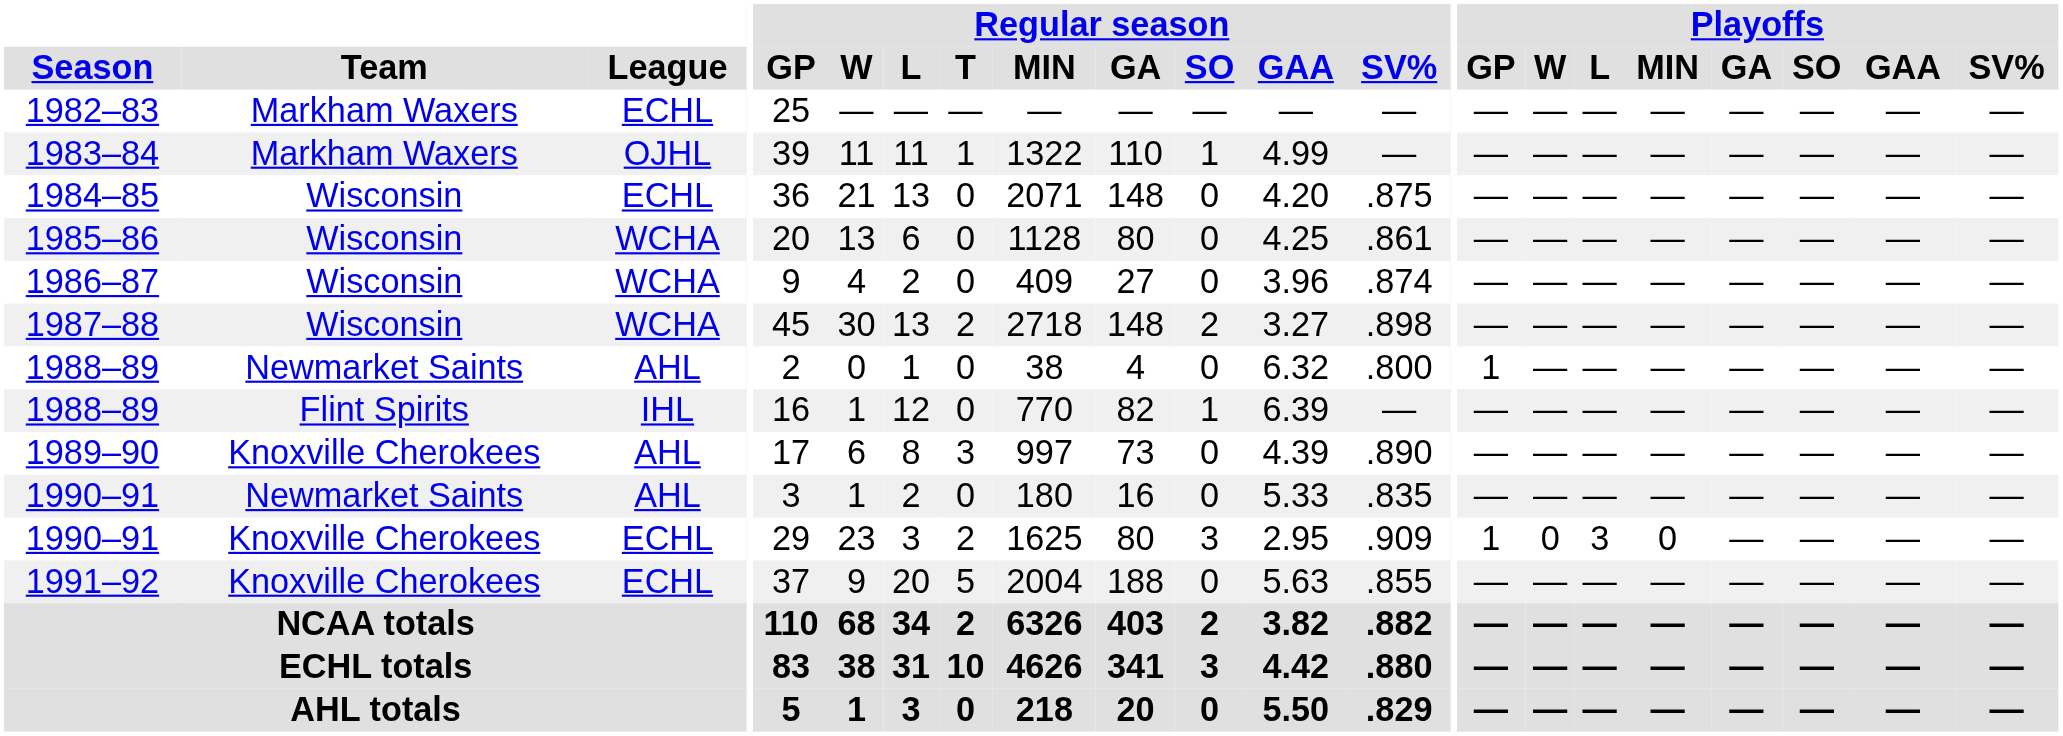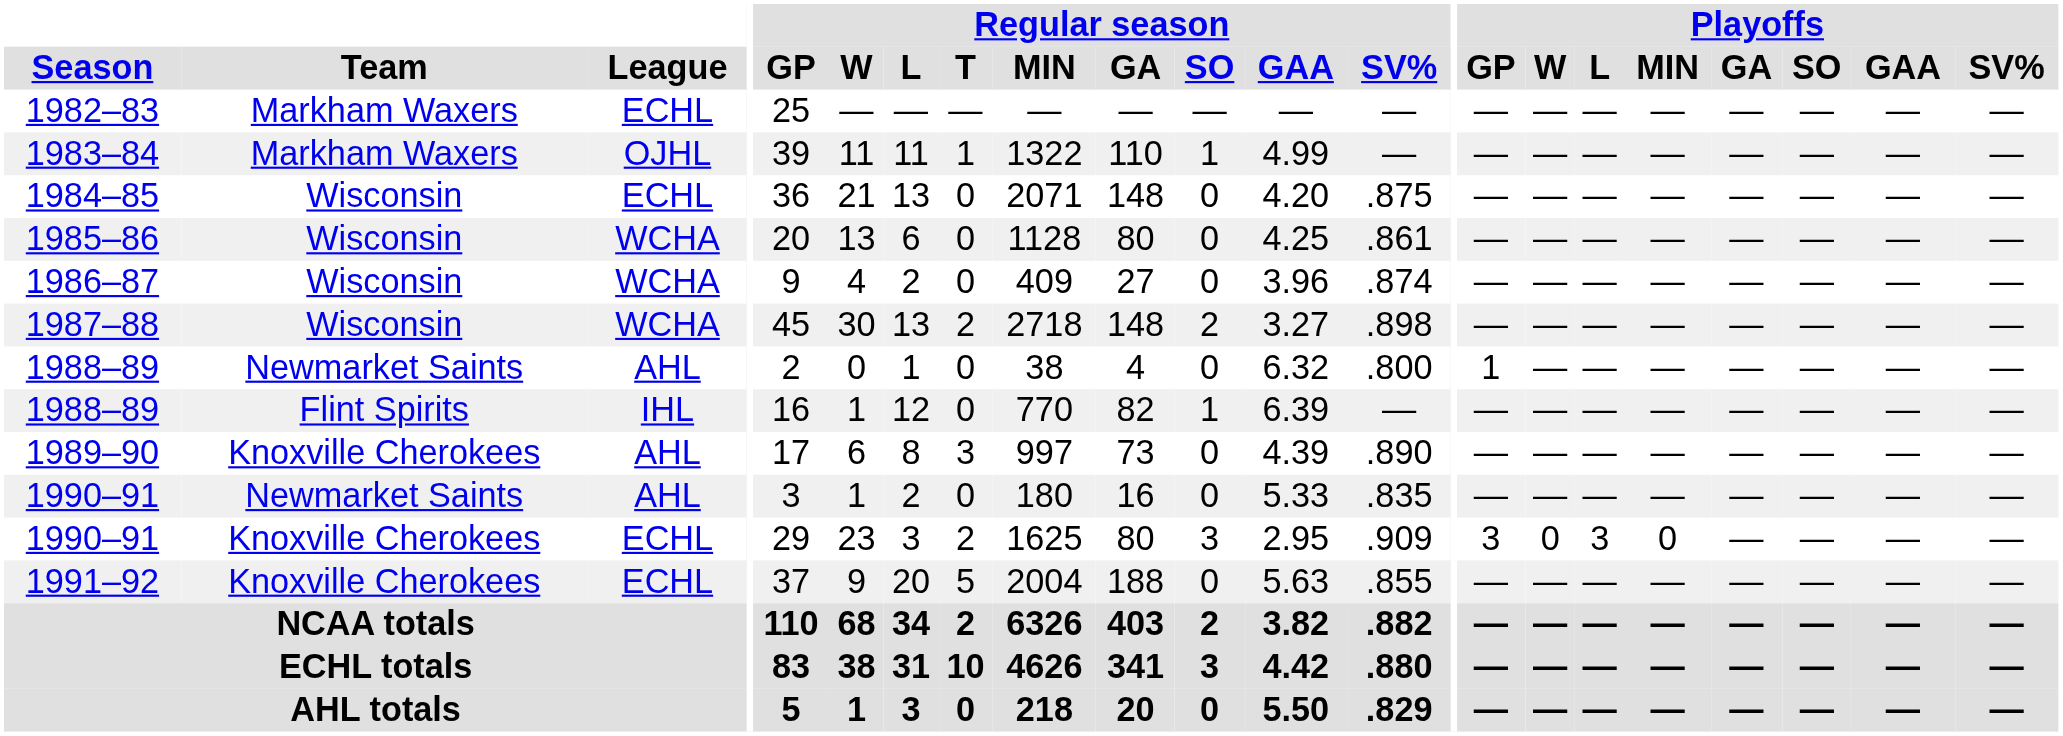 <table border="0" cellpadding="1" cellspacing="0" style="text-align:center; width:60em">
 <tr bgcolor="#e0e0e0">
 <th colspan="3" bgcolor="#ffffff"></th>
 <th rowspan="99" bgcolor="#ffffff"></th>
 <th colspan="9"><a href='#'>Regular season</a></th>
 <th rowspan="99" bgcolor="#ffffff"></th>
 <th colspan="8"><a href='#'>Playoffs</a></th>
 </tr>
 <tr bgcolor="#e0e0e0">
 <th><a href='#'>Season</a></th>
 <th>Team</th>
 <th>League</th>
 <th>GP</th>
 <th>W</th>
 <th>L</th>
 <th>T</th>
 <th>MIN</th>
 <th>GA</th>
 <th><a href='#'>SO</a></th>
 <th><a href='#'>GAA</a></th>
 <th><a href='#'>SV%</a></th>
 <th>GP</th>
 <th>W</th>
 <th>L</th>
 <th>MIN</th>
 <th>GA</th>
 <th>SO</th>
 <th>GAA</th>
 <th>SV%</th>
 </tr>
 <tr>
 <td><a href='#'>1982–83</a></td>
 <td><a href='#'>Markham Waxers</a></td>
 <td><a href='#'>ECHL</a></td>
 <td>25</td>
 <td>—</td>
 <td>—</td>
 <td>—</td>
 <td>—</td>
 <td>—</td>
 <td>—</td>
 <td>—</td>
 <td>—</td>
 <td>—</td>
 <td>—</td>
 <td>—</td>
 <td>—</td>
 <td>—</td>
 <td>—</td>
 <td>—</td>
 <td>—</td>
 </tr>
 <tr bgcolor="f0f0f0">
 <td><a href='#'>1983–84</a></td>
 <td><a href='#'>Markham Waxers</a></td>
 <td><a href='#'>OJHL</a></td>
 <td>39</td>
 <td>11</td>
 <td>11</td>
 <td>1</td>
 <td>1322</td>
 <td>110</td>
 <td>1</td>
 <td>4.99</td>
 <td>—</td>
 <td>—</td>
 <td>—</td>
 <td>—</td>
 <td>—</td>
 <td>—</td>
 <td>—</td>
 <td>—</td>
 <td>—</td>
 </tr>
 <tr>
 <td><a href='#'>1984–85</a></td>
 <td><a href='#'>Wisconsin</a></td>
 <td><a href='#'>ECHL</a></td>
 <td>36</td>
 <td>21</td>
 <td>13</td>
 <td>0</td>
 <td>2071</td>
 <td>148</td>
 <td>0</td>
 <td>4.20</td>
 <td>.875</td>
 <td>—</td>
 <td>—</td>
 <td>—</td>
 <td>—</td>
 <td>—</td>
 <td>—</td>
 <td>—</td>
 <td>—</td>
 </tr>
 <tr bgcolor="f0f0f0">
 <td><a href='#'>1985–86</a></td>
 <td><a href='#'>Wisconsin</a></td>
 <td><a href='#'>WCHA</a></td>
 <td>20</td>
 <td>13</td>
 <td>6</td>
 <td>0</td>
 <td>1128</td>
 <td>80</td>
 <td>0</td>
 <td>4.25</td>
 <td>.861</td>
 <td>—</td>
 <td>—</td>
 <td>—</td>
 <td>—</td>
 <td>—</td>
 <td>—</td>
 <td>—</td>
 <td>—</td>
 </tr>
 <tr>
 <td><a href='#'>1986–87</a></td>
 <td><a href='#'>Wisconsin</a></td>
 <td><a href='#'>WCHA</a></td>
 <td>9</td>
 <td>4</td>
 <td>2</td>
 <td>0</td>
 <td>409</td>
 <td>27</td>
 <td>0</td>
 <td>3.96</td>
 <td>.874</td>
 <td>—</td>
 <td>—</td>
 <td>—</td>
 <td>—</td>
 <td>—</td>
 <td>—</td>
 <td>—</td>
 <td>—</td>
 </tr>
 <tr bgcolor="f0f0f0">
 <td><a href='#'>1987–88</a></td>
 <td><a href='#'>Wisconsin</a></td>
 <td><a href='#'>WCHA</a></td>
 <td>45</td>
 <td>30</td>
 <td>13</td>
 <td>2</td>
 <td>2718</td>
 <td>148</td>
 <td>2</td>
 <td>3.27</td>
 <td>.898</td>
 <td>—</td>
 <td>—</td>
 <td>—</td>
 <td>—</td>
 <td>—</td>
 <td>—</td>
 <td>—</td>
 <td>—</td>
 </tr>
 <tr>
 <td><a href='#'>1988–89</a></td>
 <td><a href='#'>Newmarket Saints</a></td>
 <td><a href='#'>AHL</a></td>
 <td>2</td>
 <td>0</td>
 <td>1</td>
 <td>0</td>
 <td>38</td>
 <td>4</td>
 <td>0</td>
 <td>6.32</td>
 <td>.800</td>
 <td>1</td>
 <td>—</td>
 <td>—</td>
 <td>—</td>
 <td>—</td>
 <td>—</td>
 <td>—</td>
 <td>—</td>
 </tr>
 <tr bgcolor="f0f0f0">
 <td><a href='#'>1988–89</a></td>
 <td><a href='#'>Flint Spirits</a></td>
 <td><a href='#'>IHL</a></td>
 <td>16</td>
 <td>1</td>
 <td>12</td>
 <td>0</td>
 <td>770</td>
 <td>82</td>
 <td>1</td>
 <td>6.39</td>
 <td>—</td>
 <td>—</td>
 <td>—</td>
 <td>—</td>
 <td>—</td>
 <td>—</td>
 <td>—</td>
 <td>—</td>
 <td>—</td>
 </tr>
 <tr>
 <td><a href='#'>1989–90</a></td>
 <td><a href='#'>Knoxville Cherokees</a></td>
 <td><a href='#'>AHL</a></td>
 <td>17</td>
 <td>6</td>
 <td>8</td>
 <td>3</td>
 <td>997</td>
 <td>73</td>
 <td>0</td>
 <td>4.39</td>
 <td>.890</td>
 <td>—</td>
 <td>—</td>
 <td>—</td>
 <td>—</td>
 <td>—</td>
 <td>—</td>
 <td>—</td>
 <td>—</td>
 </tr>
 <tr bgcolor="f0f0f0">
 <td><a href='#'>1990–91</a></td>
 <td><a href='#'>Newmarket Saints</a></td>
 <td><a href='#'>AHL</a></td>
 <td>3</td>
 <td>1</td>
 <td>2</td>
 <td>0</td>
 <td>180</td>
 <td>16</td>
 <td>0</td>
 <td>5.33</td>
 <td>.835</td>
 <td>—</td>
 <td>—</td>
 <td>—</td>
 <td>—</td>
 <td>—</td>
 <td>—</td>
 <td>—</td>
 <td>—</td>
 </tr>
 <tr>
 <td><a href='#'>1990–91</a></td>
 <td><a href='#'>Knoxville Cherokees</a></td>
 <td><a href='#'>ECHL</a></td>
 <td>29</td>
 <td>23</td>
 <td>3</td>
 <td>2</td>
 <td>1625</td>
 <td>80</td>
 <td>3</td>
 <td>2.95</td>
 <td>.909</td>
-<td>1</td>
+<td>3</td>
 <td>0</td>
 <td>3</td>
 <td>0</td>
 <td>—</td>
 <td>—</td>
 <td>—</td>
 <td>—</td>
 </tr>
 <tr bgcolor="f0f0f0">
 <td><a href='#'>1991–92</a></td>
 <td><a href='#'>Knoxville Cherokees</a></td>
 <td><a href='#'>ECHL</a></td>
 <td>37</td>
 <td>9</td>
 <td>20</td>
 <td>5</td>
 <td>2004</td>
 <td>188</td>
 <td>0</td>
 <td>5.63</td>
 <td>.855</td>
 <td>—</td>
 <td>—</td>
 <td>—</td>
 <td>—</td>
 <td>—</td>
 <td>—</td>
 <td>—</td>
 <td>—</td>
 </tr>
 <tr bgcolor="#e0e0e0">
 <th colspan="3">NCAA totals</th>
 <th>110</th>
 <th>68</th>
 <th>34</th>
 <th>2</th>
 <th>6326</th>
 <th>403</th>
 <th>2</th>
 <th>3.82</th>
 <th>.882</th>
 <th>—</th>
 <th>—</th>
 <th>—</th>
 <th>—</th>
 <th>—</th>
 <th>—</th>
 <th>—</th>
 <th>—</th>
 </tr>
 <tr bgcolor="#e0e0e0">
 <th colspan="3">ECHL totals</th>
 <th>83</th>
 <th>38</th>
 <th>31</th>
 <th>10</th>
 <th>4626</th>
 <th>341</th>
 <th>3</th>
 <th>4.42</th>
 <th>.880</th>
 <th>—</th>
 <th>—</th>
 <th>—</th>
 <th>—</th>
 <th>—</th>
 <th>—</th>
 <th>—</th>
 <th>—</th>
 </tr>
 <tr bgcolor="#e0e0e0">
 <th colspan="3">AHL totals</th>
 <th>5</th>
 <th>1</th>
 <th>3</th>
 <th>0</th>
 <th>218</th>
 <th>20</th>
 <th>0</th>
 <th>5.50</th>
 <th>.829</th>
 <th>—</th>
 <th>—</th>
 <th>—</th>
 <th>—</th>
 <th>—</th>
 <th>—</th>
 <th>—</th>
 <th>—</th>
 </tr>
 </table>
